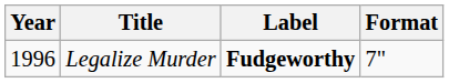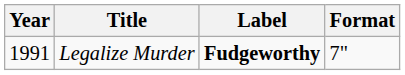 <table class="wikitable">
 <tr>
 <th>Year</th>
 <th>Title</th>
 <th>Label</th>
 <th>Format</th>
 </tr>
 <tr>
-<td>1996</td>
+<td>1991</td>
 <td><em>Legalize Murder</em></td>
 <td><strong>Fudgeworthy</strong></td>
 <td>7"</td>
 </tr>
 </table>
